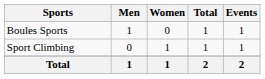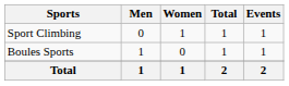 <table class="wikitable sortable" style="text-align:center;">
 <tr>
 <th width=150>Sports</th>
 <th width=45>Men</th>
 <th width=45>Women</th>
 <th width=45>Total</th>
 <th width=45>Events</th>
 </tr>
 <tr>
-<td align=left>Boules Sports</td>
+<td align=left>Sport Climbing</td>
+<td>0</td>
 <td>1</td>
-<td>0</td>
 <td>1</td>
 <td>1</td>
 </tr>
 <tr>
-<td align=left>Sport Climbing</td>
+<td align=left>Boules Sports</td>
+<td>1</td>
 <td>0</td>
-<td>1</td>
 <td>1</td>
 <td>1</td>
 </tr>
 <tr>
 </tr>
 <tr class="sortbottom">
 <th>Total</th>
 <th>1</th>
 <th>1</th>
 <th>2</th>
 <th>2</th>
 </tr>
 </table>
